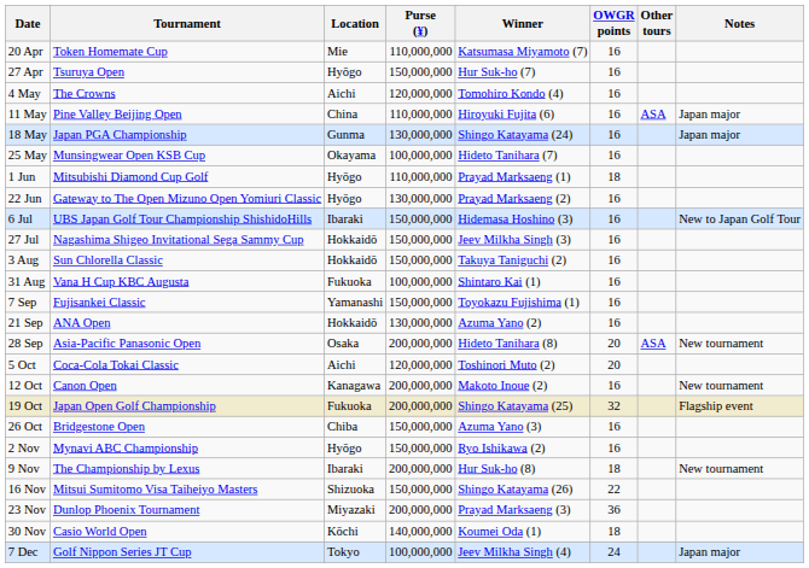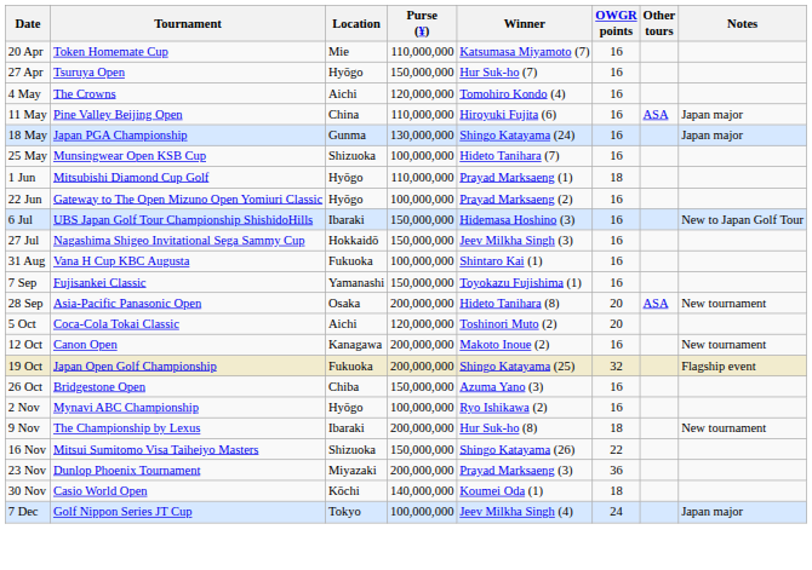 <table class="wikitable" style="font-size:95%">
 <tr>
 <th>Date</th>
 <th>Tournament</th>
 <th>Location</th>
 <th>Purse<br>(<a href='#'>¥</a>)</th>
 <th>Winner</th>
 <th><a href='#'>OWGR</a><br>points</th>
 <th>Other<br>tours</th>
 <th>Notes</th>
 </tr>
 <tr>
 <td>20 Apr</td>
 <td><a href='#'>Token Homemate Cup</a></td>
 <td>Mie</td>
 <td align=right>110,000,000</td>
 <td> <a href='#'>Katsumasa Miyamoto</a> (7)</td>
 <td align=center>16</td>
 <td></td>
 <td></td>
 </tr>
 <tr>
 <td>27 Apr</td>
 <td><a href='#'>Tsuruya Open</a></td>
 <td>Hyōgo</td>
 <td align=right>150,000,000</td>
 <td> <a href='#'>Hur Suk-ho</a> (7)</td>
 <td align=center>16</td>
 <td></td>
 <td></td>
 </tr>
 <tr>
 <td>4 May</td>
 <td><a href='#'>The Crowns</a></td>
 <td>Aichi</td>
 <td align=right>120,000,000</td>
 <td> <a href='#'>Tomohiro Kondo</a> (4)</td>
 <td align=center>16</td>
 <td></td>
 <td></td>
 </tr>
 <tr>
 <td>11 May</td>
 <td><a href='#'>Pine Valley Beijing Open</a></td>
 <td>China</td>
 <td align=right>110,000,000</td>
 <td> <a href='#'>Hiroyuki Fujita</a> (6)</td>
 <td align=center>16</td>
 <td><a href='#'>ASA</a></td>
 <td>Japan major</td>
 </tr>
 <tr style="background:#D6E8FF;">
 <td>18 May</td>
 <td><a href='#'>Japan PGA Championship</a></td>
 <td>Gunma</td>
 <td align=right>130,000,000</td>
 <td> <a href='#'>Shingo Katayama</a> (24)</td>
 <td align=center>16</td>
 <td></td>
 <td>Japan major</td>
 </tr>
 <tr>
 <td>25 May</td>
 <td><a href='#'>Munsingwear Open KSB Cup</a></td>
-<td>Okayama</td>
+<td>Shizuoka</td>
 <td align=right>100,000,000</td>
 <td> <a href='#'>Hideto Tanihara</a> (7)</td>
 <td align=center>16</td>
 <td></td>
 <td></td>
 </tr>
 <tr>
 <td>1 Jun</td>
 <td><a href='#'>Mitsubishi Diamond Cup Golf</a></td>
 <td>Hyōgo</td>
 <td align=right>110,000,000</td>
 <td> <a href='#'>Prayad Marksaeng</a> (1)</td>
 <td align=center>18</td>
 <td></td>
 <td></td>
 </tr>
 <tr>
 <td>22 Jun</td>
 <td><a href='#'>Gateway to The Open Mizuno Open Yomiuri Classic</a></td>
 <td>Hyōgo</td>
-<td align=right>130,000,000</td>
+<td align=right>100,000,000</td>
 <td> <a href='#'>Prayad Marksaeng</a> (2)</td>
 <td align=center>16</td>
 <td></td>
 <td></td>
 </tr>
 <tr style="background:#D6E8FF;">
 <td>6 Jul</td>
 <td><a href='#'>UBS Japan Golf Tour Championship ShishidoHills</a></td>
 <td>Ibaraki</td>
 <td align=right>150,000,000</td>
 <td> <a href='#'>Hidemasa Hoshino</a> (3)</td>
 <td align=center>16</td>
 <td></td>
 <td>New to Japan Golf Tour</td>
 </tr>
 <tr>
 <td>27 Jul</td>
 <td><a href='#'>Nagashima Shigeo Invitational Sega Sammy Cup</a></td>
 <td>Hokkaidō</td>
 <td align=right>150,000,000</td>
 <td> <a href='#'>Jeev Milkha Singh</a> (3)</td>
 <td align=center>16</td>
 <td></td>
 <td></td>
 </tr>
 <tr>
-<td>3 Aug</td>
-<td><a href='#'>Sun Chlorella Classic</a></td>
-<td>Hokkaidō</td>
-<td align=right>150,000,000</td>
-<td> <a href='#'>Takuya Taniguchi</a> (2)</td>
-<td align=center>16</td>
-<td></td>
-<td></td>
-</tr>
-<tr>
 <td>31 Aug</td>
 <td><a href='#'>Vana H Cup KBC Augusta</a></td>
 <td>Fukuoka</td>
 <td align=right>100,000,000</td>
 <td> <a href='#'>Shintaro Kai</a> (1)</td>
 <td align=center>16</td>
 <td></td>
 <td></td>
 </tr>
 <tr>
 <td>7 Sep</td>
 <td><a href='#'>Fujisankei Classic</a></td>
 <td>Yamanashi</td>
 <td align=right>150,000,000</td>
 <td> <a href='#'>Toyokazu Fujishima</a> (1)</td>
-<td align=center>16</td>
-<td></td>
-<td></td>
-</tr>
-<tr>
-<td>21 Sep</td>
-<td><a href='#'>ANA Open</a></td>
-<td>Hokkaidō</td>
-<td align=right>130,000,000</td>
-<td> <a href='#'>Azuma Yano</a> (2)</td>
 <td align=center>16</td>
 <td></td>
 <td></td>
 </tr>
 <tr>
 <td>28 Sep</td>
 <td><a href='#'>Asia-Pacific Panasonic Open</a></td>
 <td>Osaka</td>
 <td align=right>200,000,000</td>
 <td> <a href='#'>Hideto Tanihara</a> (8)</td>
 <td align=center>20</td>
 <td><a href='#'>ASA</a></td>
 <td>New tournament</td>
 </tr>
 <tr>
 <td>5 Oct</td>
 <td><a href='#'>Coca-Cola Tokai Classic</a></td>
 <td>Aichi</td>
 <td align=right>120,000,000</td>
 <td> <a href='#'>Toshinori Muto</a> (2)</td>
 <td align=center>20</td>
 <td></td>
 <td></td>
 </tr>
 <tr>
 <td>12 Oct</td>
 <td><a href='#'>Canon Open</a></td>
 <td>Kanagawa</td>
 <td align=right>200,000,000</td>
 <td> <a href='#'>Makoto Inoue</a> (2)</td>
 <td align=center>16</td>
 <td></td>
 <td>New tournament</td>
 </tr>
 <tr style="background:#f2ecce;">
 <td>19 Oct</td>
 <td><a href='#'>Japan Open Golf Championship</a></td>
 <td>Fukuoka</td>
 <td align=right>200,000,000</td>
 <td> <a href='#'>Shingo Katayama</a> (25)</td>
 <td align=center>32</td>
 <td></td>
 <td>Flagship event</td>
 </tr>
 <tr>
 <td>26 Oct</td>
 <td><a href='#'>Bridgestone Open</a></td>
 <td>Chiba</td>
 <td align=right>150,000,000</td>
 <td> <a href='#'>Azuma Yano</a> (3)</td>
 <td align=center>16</td>
 <td></td>
 <td></td>
 </tr>
 <tr>
 <td>2 Nov</td>
 <td><a href='#'>Mynavi ABC Championship</a></td>
 <td>Hyōgo</td>
-<td align=right>150,000,000</td>
+<td align=right>100,000,000</td>
 <td> <a href='#'>Ryo Ishikawa</a> (2)</td>
 <td align=center>16</td>
 <td></td>
 <td></td>
 </tr>
 <tr>
 <td>9 Nov</td>
 <td><a href='#'>The Championship by Lexus</a></td>
 <td>Ibaraki</td>
 <td align=right>200,000,000</td>
 <td> <a href='#'>Hur Suk-ho</a> (8)</td>
 <td align=center>18</td>
 <td></td>
 <td>New tournament</td>
 </tr>
 <tr>
 <td>16 Nov</td>
 <td><a href='#'>Mitsui Sumitomo Visa Taiheiyo Masters</a></td>
 <td>Shizuoka</td>
 <td align=right>150,000,000</td>
 <td> <a href='#'>Shingo Katayama</a> (26)</td>
 <td align=center>22</td>
 <td></td>
 <td></td>
 </tr>
 <tr>
 <td>23 Nov</td>
 <td><a href='#'>Dunlop Phoenix Tournament</a></td>
 <td>Miyazaki</td>
 <td align=right>200,000,000</td>
 <td> <a href='#'>Prayad Marksaeng</a> (3)</td>
 <td align=center>36</td>
 <td></td>
 <td></td>
 </tr>
 <tr>
 <td>30 Nov</td>
 <td><a href='#'>Casio World Open</a></td>
 <td>Kōchi</td>
 <td align=right>140,000,000</td>
 <td> <a href='#'>Koumei Oda</a> (1)</td>
 <td align=center>18</td>
 <td></td>
 <td></td>
 </tr>
 <tr style="background:#D6E8FF;">
 <td>7 Dec</td>
 <td><a href='#'>Golf Nippon Series JT Cup</a></td>
 <td>Tokyo</td>
 <td align=right>100,000,000</td>
 <td> <a href='#'>Jeev Milkha Singh</a> (4)</td>
 <td align=center>24</td>
 <td></td>
 <td>Japan major</td>
 </tr>
 </table>
